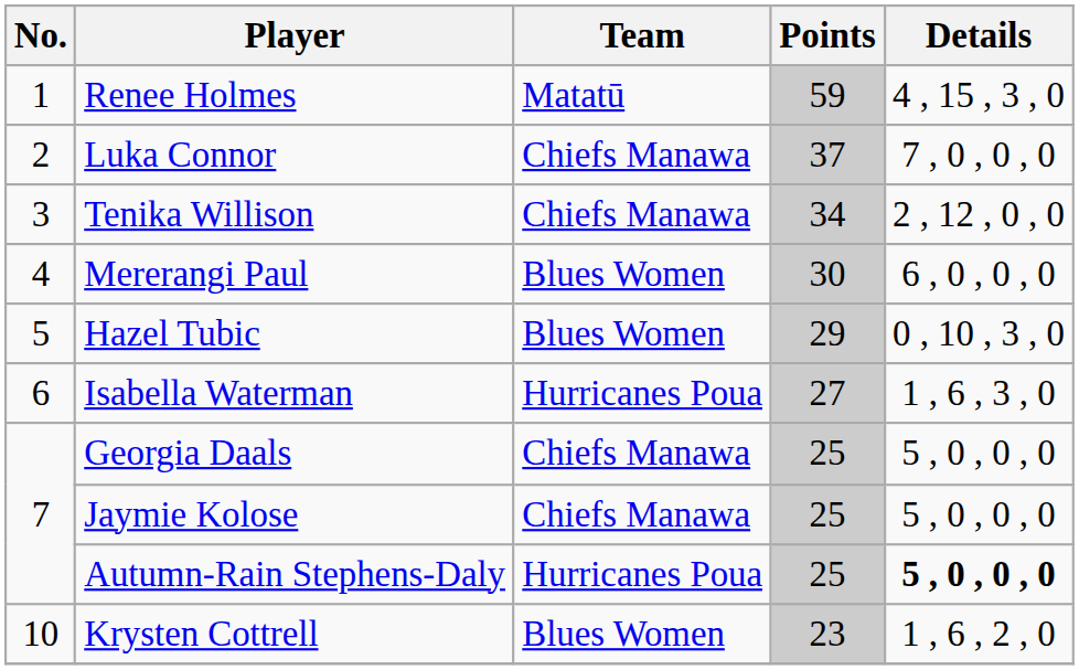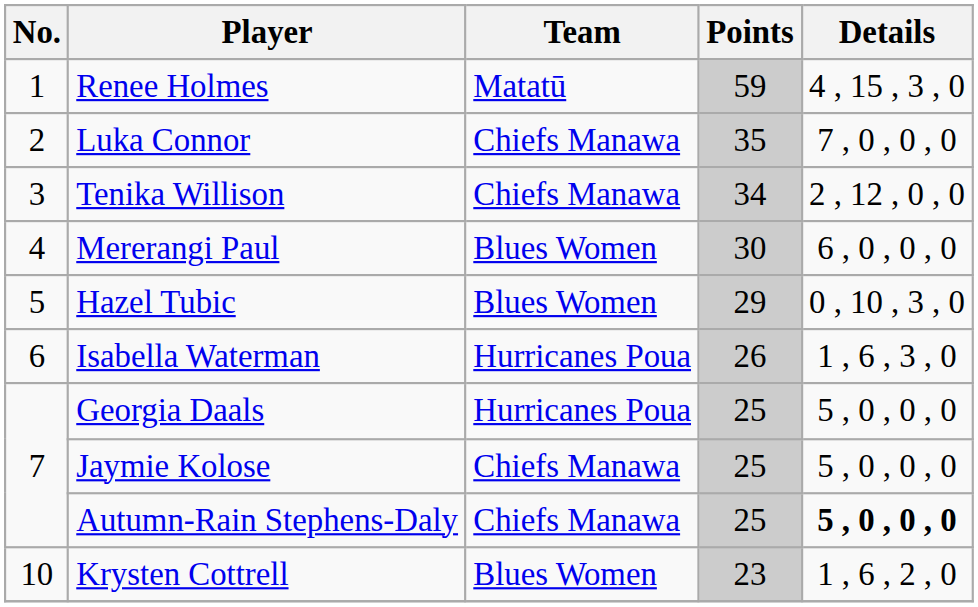 <table class="wikitable sortable" style="text-align:center; font-size:95%">
 <tr>
 <th>No.</th>
 <th>Player</th>
 <th>Team</th>
 <th>Points</th>
 <th>Details</th>
 </tr>
 <tr>
 <td>1</td>
 <td style="text-align:left;"> <a href='#'>Renee Holmes</a></td>
 <td style="text-align:left;"><a href='#'>Matatū</a></td>
 <td style="background:#ccc;">59</td>
 <td>4 , 15 , 3 , 0 </td>
 </tr>
 <tr>
 <td>2</td>
 <td style="text-align:left;"> <a href='#'>Luka Connor</a></td>
 <td style="text-align:left;"><a href='#'>Chiefs Manawa</a></td>
-<td style="background:#ccc;">37</td>
+<td style="background:#ccc;">35</td>
 <td>7 , 0 , 0 , 0 </td>
 </tr>
 <tr>
 <td>3</td>
 <td style="text-align:left;"> <a href='#'>Tenika Willison</a></td>
 <td style="text-align:left;"><a href='#'>Chiefs Manawa</a></td>
 <td style="background:#ccc;">34</td>
 <td>2 , 12 , 0 , 0 </td>
 </tr>
 <tr>
 <td>4</td>
 <td style="text-align:left;"> <a href='#'>Mererangi Paul</a></td>
 <td style="text-align:left;"><a href='#'>Blues Women</a></td>
 <td style="background:#ccc;">30</td>
 <td>6 , 0 , 0 , 0 </td>
 </tr>
 <tr>
 <td>5</td>
 <td style="text-align:left;"> <a href='#'>Hazel Tubic</a></td>
 <td style="text-align:left;"><a href='#'>Blues Women</a></td>
 <td style="background:#ccc;">29</td>
 <td>0 , 10 , 3 , 0 </td>
 </tr>
 <tr>
 <td>6</td>
 <td style="text-align:left;"> <a href='#'>Isabella Waterman</a></td>
 <td style="text-align:left;"><a href='#'>Hurricanes Poua</a></td>
-<td style="background:#ccc;">27</td>
+<td style="background:#ccc;">26</td>
 <td>1 , 6 , 3 , 0 </td>
 </tr>
 <tr>
 <td rowspan="3">7</td>
 <td style="text-align:left;"> <a href='#'>Georgia Daals</a></td>
-<td style="text-align:left;"><a href='#'>Chiefs Manawa</a></td>
+<td style="text-align:left;"><a href='#'>Hurricanes Poua</a></td>
 <td style="background:#ccc;">25</td>
 <td>5 , 0 , 0 , 0 </td>
 </tr>
 <tr>
 <td style="text-align:left;"> <a href='#'>Jaymie Kolose</a></td>
 <td style="text-align:left;"><a href='#'>Chiefs Manawa</a></td>
 <td style="background:#ccc;">25</td>
 <td>5 , 0 , 0 , 0 </td>
 </tr>
 <tr>
 <td style="text-align:left;"> <a href='#'>Autumn-Rain Stephens-Daly</a></td>
-<td style="text-align:left;"><a href='#'>Hurricanes Poua</a></td>
+<td style="text-align:left;"><a href='#'>Chiefs Manawa</a></td>
 <td style="background:#ccc;">25</td>
 <td><strong>5 , 0 , 0 , 0 </strong></td>
 </tr>
 <tr>
 <td>10</td>
 <td style="text-align:left;"> <a href='#'>Krysten Cottrell</a></td>
 <td style="text-align:left;"><a href='#'>Blues Women</a></td>
 <td style="background:#ccc;">23</td>
 <td>1 , 6 , 2 , 0 </td>
 </tr>
 <tr>
 </tr>
 </table>
